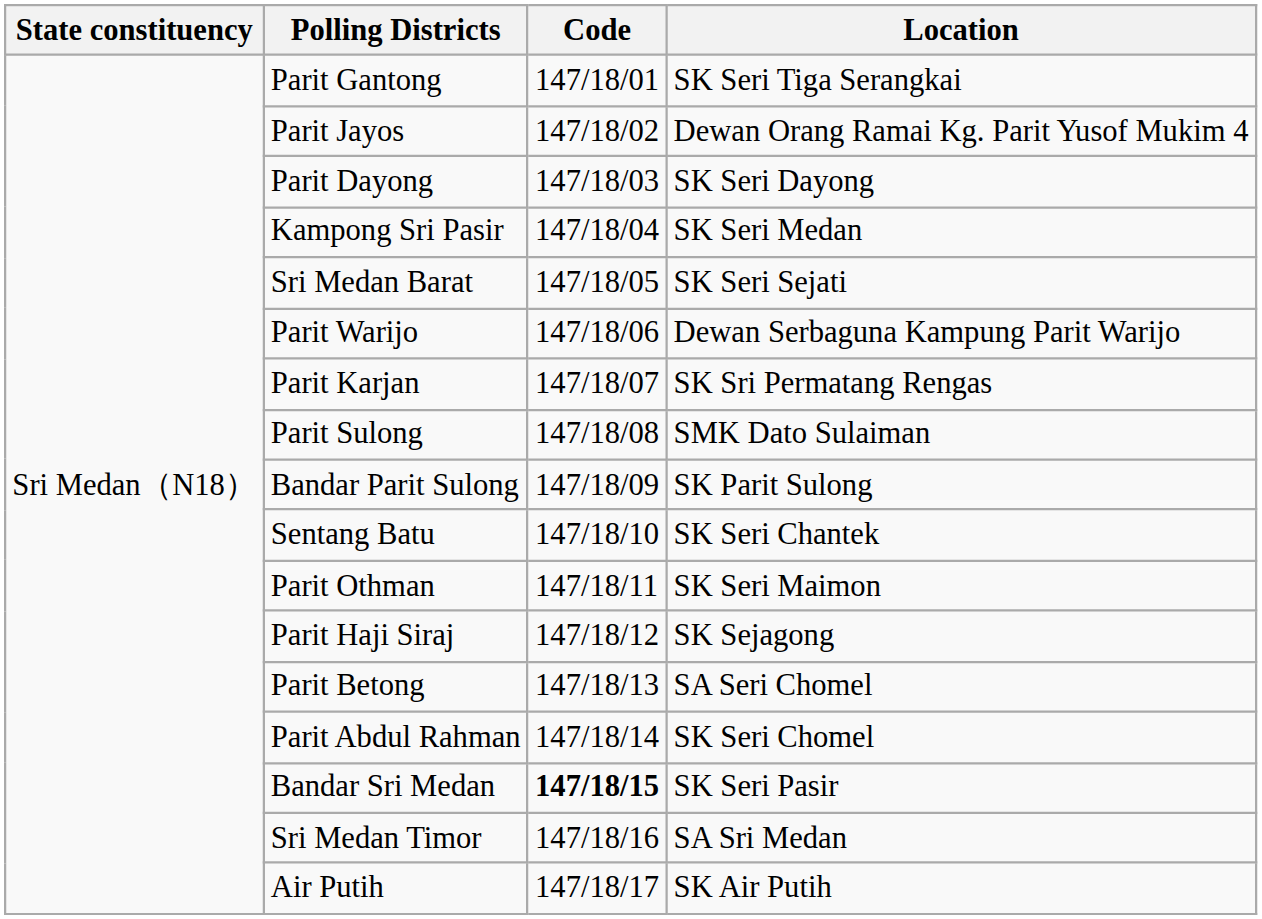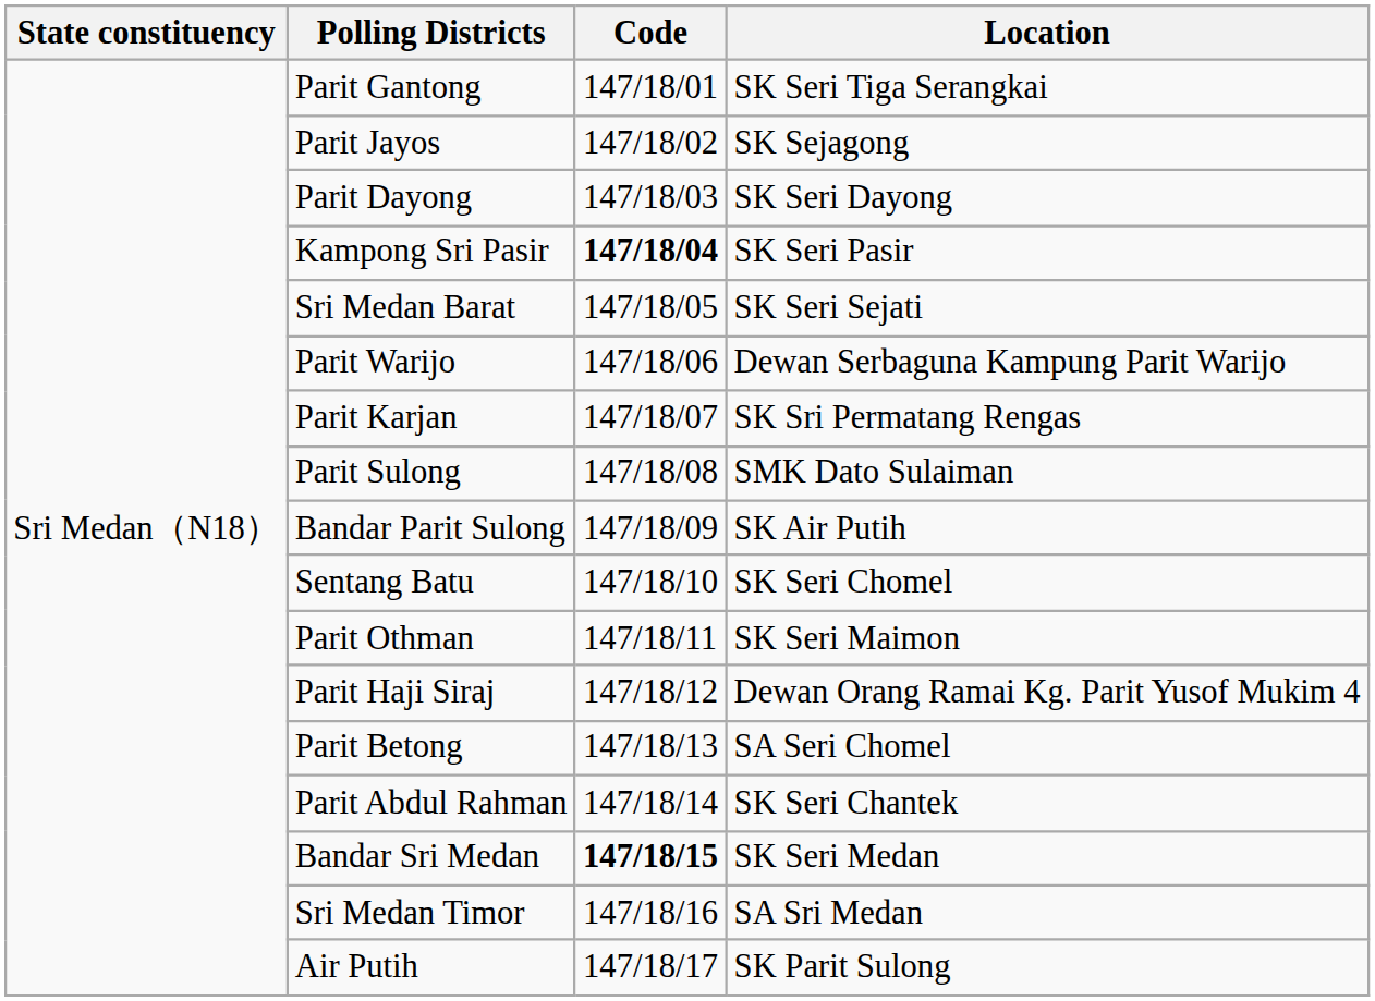 <table class="wikitable sortable mw-collapsible" style="white-space:nowrap;font-size:85%">
 <tr>
 <th>State constituency</th>
 <th>Polling Districts</th>
 <th>Code</th>
 <th>Location</th>
 </tr>
 <tr>
 <td rowspan="17">Sri Medan（N18）</td>
 <td>Parit Gantong</td>
 <td>147/18/01</td>
 <td>SK Seri Tiga Serangkai</td>
 </tr>
 <tr>
 <td>Parit Jayos</td>
 <td>147/18/02</td>
-<td>Dewan Orang Ramai Kg. Parit Yusof Mukim 4</td>
+<td>SK Sejagong</td>
 </tr>
 <tr>
 <td>Parit Dayong</td>
 <td>147/18/03</td>
 <td>SK Seri Dayong</td>
 </tr>
 <tr>
 <td>Kampong Sri Pasir</td>
-<td>147/18/04</td>
-<td>SK Seri Medan</td>
+<td><strong>147/18/04</strong></td>
+<td>SK Seri Pasir</td>
 </tr>
 <tr>
 <td>Sri Medan Barat</td>
 <td>147/18/05</td>
 <td>SK Seri Sejati</td>
 </tr>
 <tr>
 <td>Parit Warijo</td>
 <td>147/18/06</td>
 <td>Dewan Serbaguna Kampung Parit Warijo</td>
 </tr>
 <tr>
 <td>Parit Karjan</td>
 <td>147/18/07</td>
 <td>SK Sri Permatang Rengas</td>
 </tr>
 <tr>
 <td>Parit Sulong</td>
 <td>147/18/08</td>
 <td>SMK Dato Sulaiman</td>
 </tr>
 <tr>
 <td>Bandar Parit Sulong</td>
 <td>147/18/09</td>
-<td>SK Parit Sulong</td>
+<td>SK Air Putih</td>
 </tr>
 <tr>
 <td>Sentang Batu</td>
 <td>147/18/10</td>
-<td>SK Seri Chantek</td>
+<td>SK Seri Chomel</td>
 </tr>
 <tr>
 <td>Parit Othman</td>
 <td>147/18/11</td>
 <td>SK Seri Maimon</td>
 </tr>
 <tr>
 <td>Parit Haji Siraj</td>
 <td>147/18/12</td>
-<td>SK Sejagong</td>
+<td>Dewan Orang Ramai Kg. Parit Yusof Mukim 4</td>
 </tr>
 <tr>
 <td>Parit Betong</td>
 <td>147/18/13</td>
 <td>SA Seri Chomel</td>
 </tr>
 <tr>
 <td>Parit Abdul Rahman</td>
 <td>147/18/14</td>
-<td>SK Seri Chomel</td>
+<td>SK Seri Chantek</td>
 </tr>
 <tr>
 <td>Bandar Sri Medan</td>
 <td><strong>147/18/15</strong></td>
-<td>SK Seri Pasir</td>
+<td>SK Seri Medan</td>
 </tr>
 <tr>
 <td>Sri Medan Timor</td>
 <td>147/18/16</td>
 <td>SA Sri Medan</td>
 </tr>
 <tr>
 <td>Air Putih</td>
 <td>147/18/17</td>
-<td>SK Air Putih</td>
+<td>SK Parit Sulong</td>
 </tr>
 </table>
